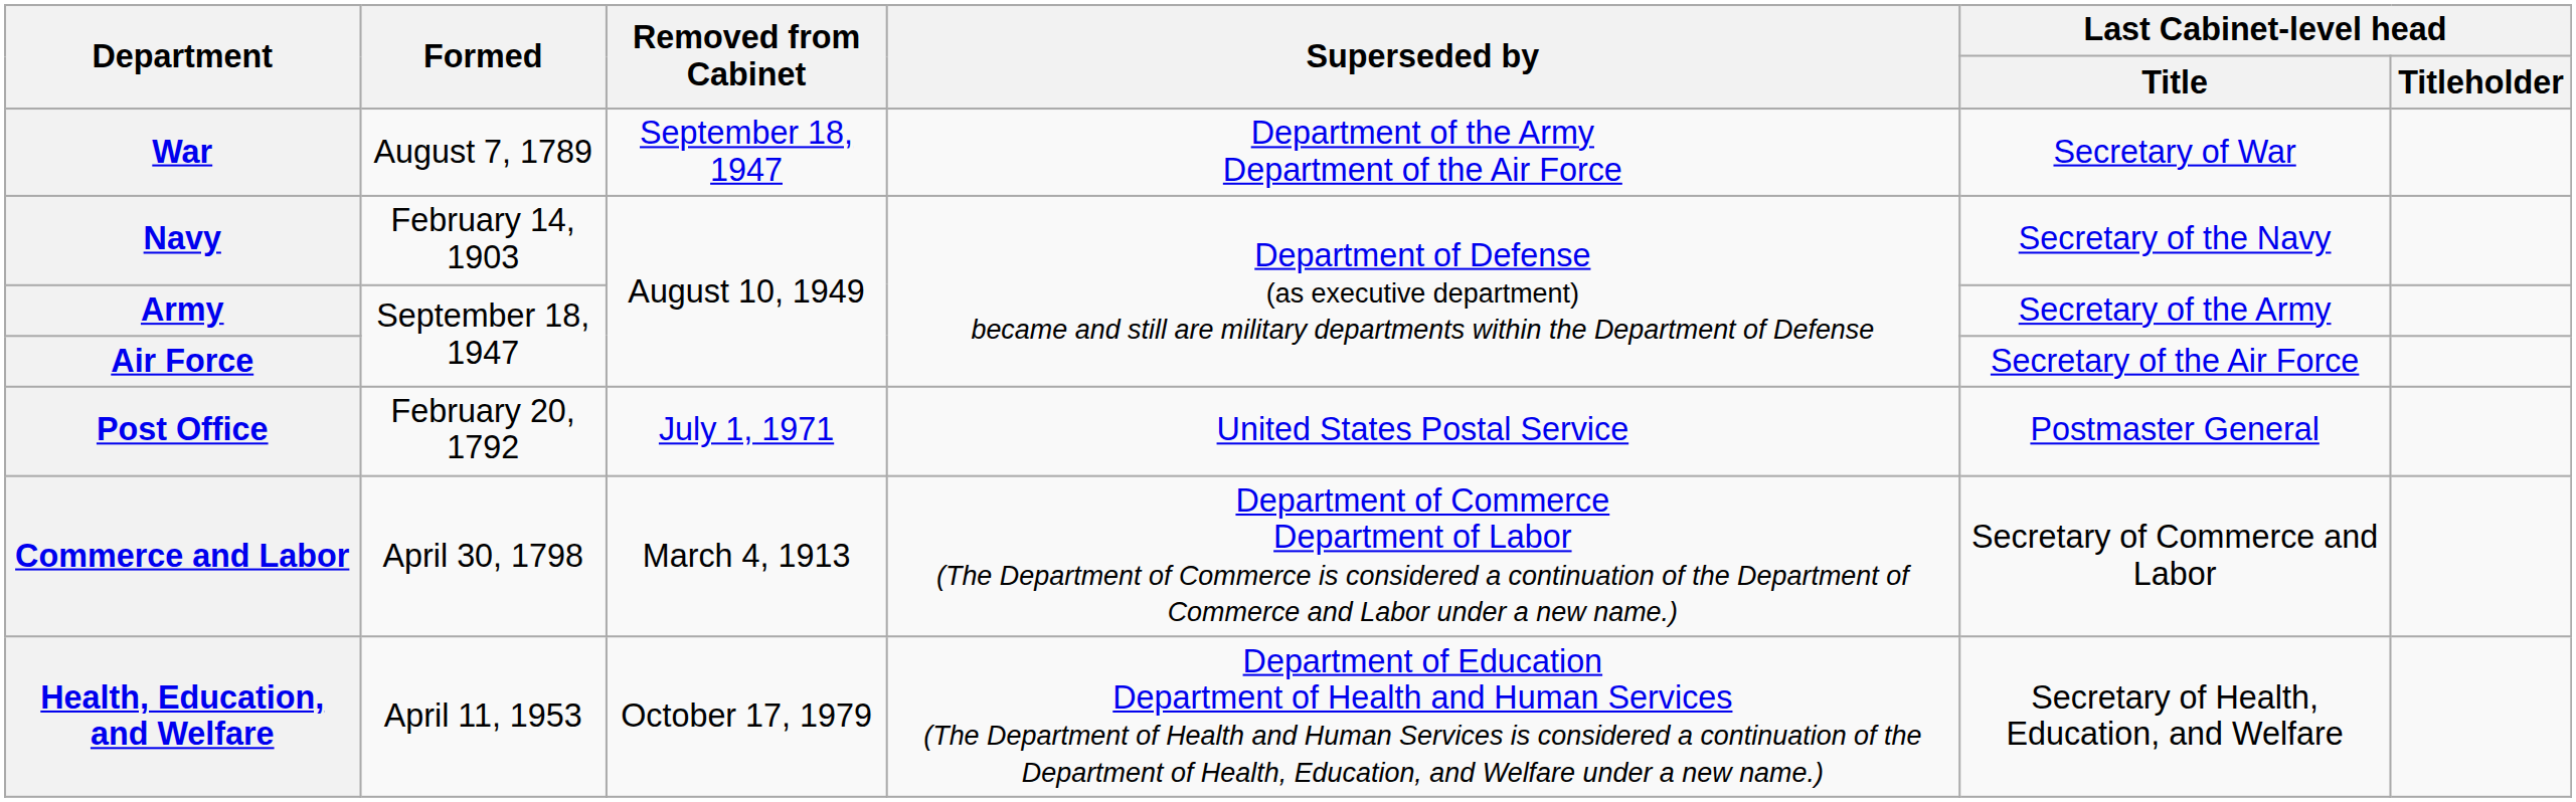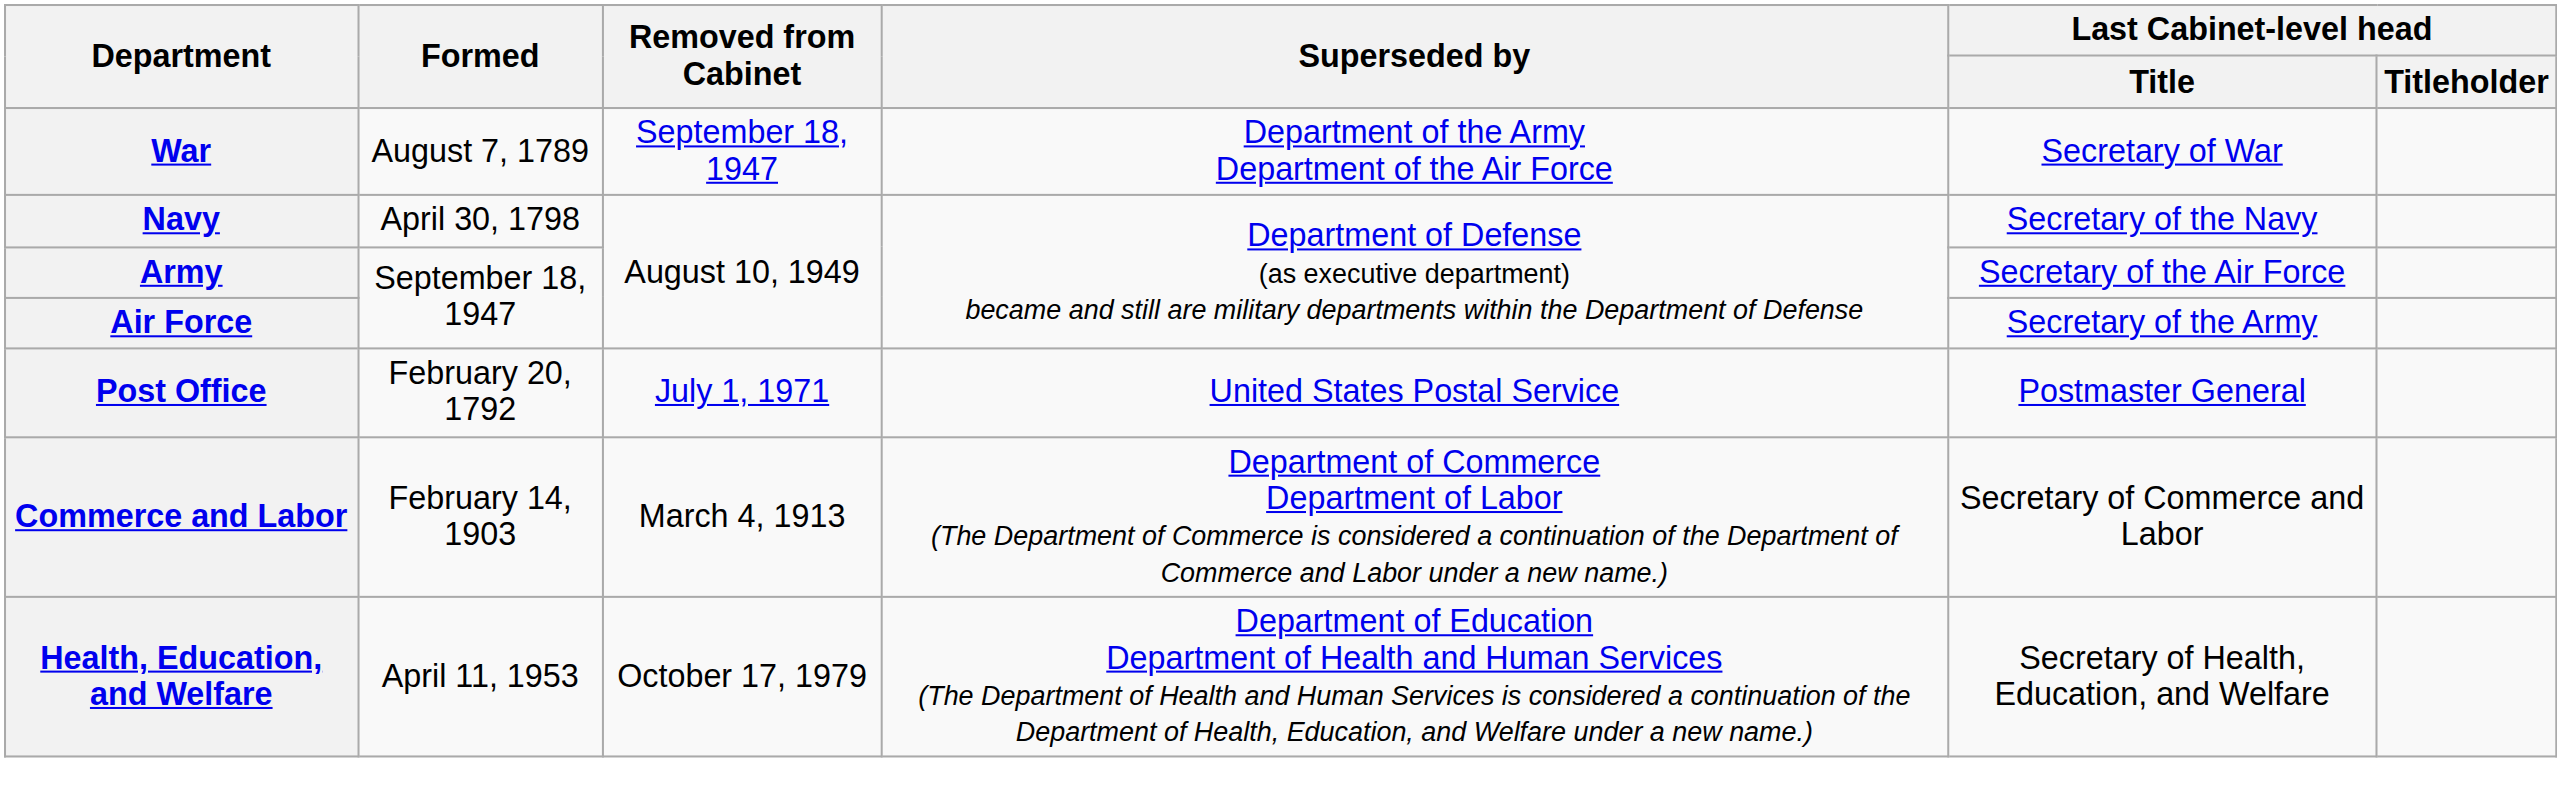 <table class="wikitable sortable plainrowheaders" style="text-align:center; width: 100%;">
 <tr>
 <th scope="col" rowspan="2">Department</th>
 <th scope="col" rowspan="2" data-sort-type="date">Formed</th>
 <th scope="col" rowspan="2" data-sort-type="date">Removed from Cabinet</th>
 <th scope="col" rowspan="2" class="unsortable">Superseded by</th>
 <th scope="col" colspan="3">Last Cabinet-level head</th>
 </tr>
 <tr>
 <th scope="col">Title</th>
 <th scope="col">Titleholder</th>
 </tr>
 <tr>
 <th scope="row"><a href='#'>War</a></th>
 <td>August 7, 1789</td>
 <td><a href='#'>September 18, 1947</a></td>
 <td><a href='#'>Department of the Army</a><br><a href='#'>Department of the Air Force</a></td>
 <td><a href='#'>Secretary of War</a></td>
 <td></td>
 </tr>
 <tr>
 <th scope="row"><a href='#'>Navy</a></th>
-<td>February 14, 1903</td>
+<td>April 30, 1798</td>
 <td rowspan="3">August 10, 1949</td>
 <td rowspan="3"><a href='#'>Department of Defense</a><br><small>(as executive department)<br><em>became and still are military departments within the Department of Defense</em></small></td>
 <td><a href='#'>Secretary of the Navy</a></td>
 <td></td>
 </tr>
 <tr>
 <th scope="row"><a href='#'>Army</a></th>
 <td rowspan="2">September 18, 1947</td>
-<td><a href='#'>Secretary of the Army</a></td>
+<td><a href='#'>Secretary of the Air Force</a></td>
 <td></td>
 </tr>
 <tr>
 <th scope="row"><a href='#'>Air Force</a></th>
-<td><a href='#'>Secretary of the Air Force</a></td>
+<td><a href='#'>Secretary of the Army</a></td>
 <td></td>
 </tr>
 <tr>
 <th scope="row"><a href='#'>Post Office</a></th>
 <td>February 20, 1792</td>
 <td><a href='#'>July 1, 1971</a></td>
 <td><a href='#'>United States Postal Service</a></td>
 <td><a href='#'>Postmaster General</a></td>
 <td></td>
 </tr>
 <tr>
 <th scope="row"><a href='#'>Commerce and Labor</a></th>
-<td>April 30, 1798</td>
+<td>February 14, 1903</td>
 <td>March 4, 1913</td>
 <td><a href='#'>Department of Commerce</a><br><a href='#'>Department of Labor</a><br><small><em>(The Department of Commerce is considered a continuation of the Department of Commerce and Labor under a new name.)</em></small></td>
 <td>Secretary of Commerce and Labor</td>
 <td></td>
 </tr>
 <tr>
 <th scope="row"><a href='#'>Health, Education, and Welfare</a></th>
 <td>April 11, 1953</td>
 <td>October 17, 1979</td>
 <td><a href='#'>Department of Education</a><br><a href='#'>Department of Health and Human Services</a><br><small><em>(The Department of Health and Human Services is considered a continuation of the Department of Health, Education, and Welfare under a new name.)</em></small></td>
 <td>Secretary of Health, Education, and Welfare</td>
 <td></td>
 </tr>
 </table>
